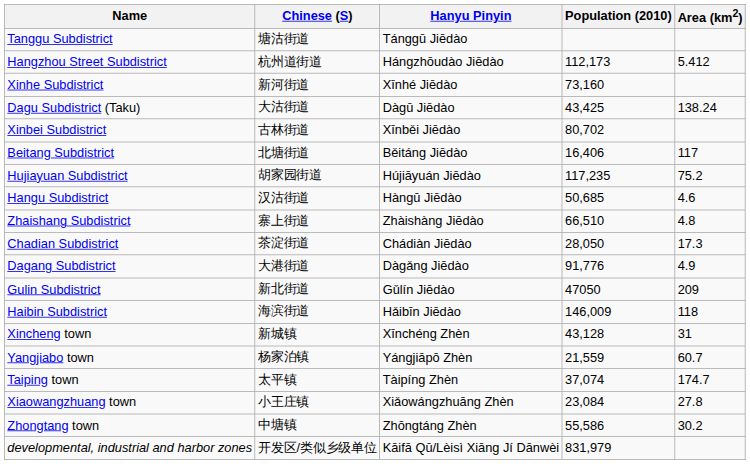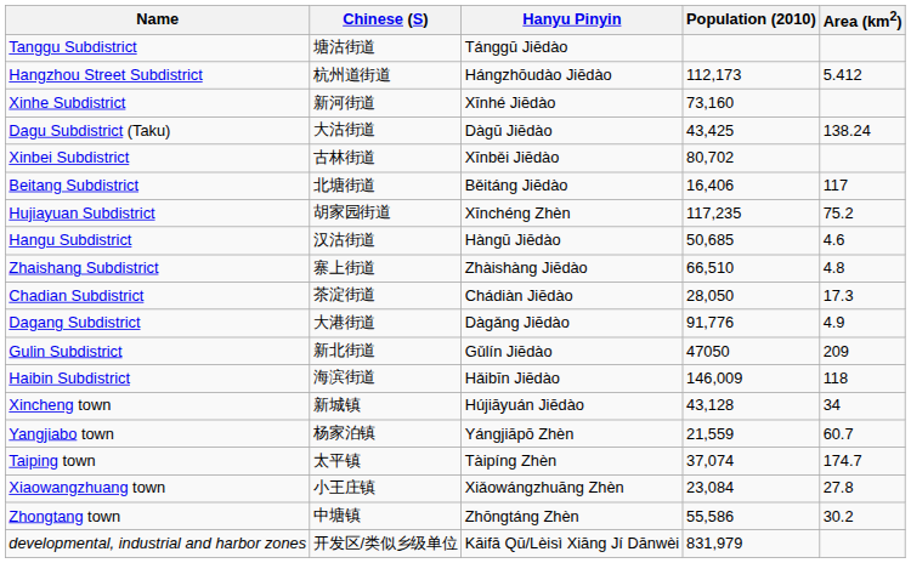 <table class="wikitable">
 <tr>
 <th>Name</th>
 <th><a href='#'>Chinese</a> (<a href='#'>S</a>)</th>
 <th><a href='#'>Hanyu Pinyin</a></th>
 <th>Population (2010)</th>
 <th>Area (km<sup>2</sup>)</th>
 </tr>
 <tr>
 <td><a href='#'>Tanggu Subdistrict</a></td>
 <td>塘沽街道</td>
 <td>Tánggū Jiēdào</td>
 <td></td>
 <td></td>
 </tr>
 <tr>
 <td><a href='#'>Hangzhou Street Subdistrict</a></td>
 <td>杭州道街道</td>
 <td>Hángzhōudào Jiēdào</td>
 <td>112,173</td>
 <td>5.412</td>
 </tr>
 <tr>
 <td><a href='#'>Xinhe Subdistrict</a></td>
 <td>新河街道</td>
 <td>Xīnhé Jiēdào</td>
 <td>73,160</td>
 <td></td>
 </tr>
 <tr>
 <td><a href='#'>Dagu Subdistrict</a> (Taku)</td>
 <td>大沽街道</td>
 <td>Dàgū Jiēdào</td>
 <td>43,425</td>
 <td>138.24</td>
 </tr>
 <tr>
 <td><a href='#'>Xinbei Subdistrict</a></td>
 <td>古林街道</td>
 <td>Xīnběi Jiēdào</td>
 <td>80,702</td>
 <td></td>
 </tr>
 <tr>
 <td><a href='#'>Beitang Subdistrict</a></td>
 <td>北塘街道</td>
 <td>Běitáng Jiēdào</td>
 <td>16,406</td>
 <td>117</td>
 </tr>
 <tr>
 <td><a href='#'>Hujiayuan Subdistrict</a></td>
 <td>胡家园街道</td>
-<td>Hújiāyuán Jiēdào</td>
+<td>Xīnchéng Zhèn</td>
 <td>117,235</td>
 <td>75.2</td>
 </tr>
 <tr>
 <td><a href='#'>Hangu Subdistrict</a></td>
 <td>汉沽街道</td>
 <td>Hàngū Jiēdào</td>
 <td>50,685</td>
 <td>4.6</td>
 </tr>
 <tr>
 <td><a href='#'>Zhaishang Subdistrict</a></td>
 <td>寨上街道</td>
 <td>Zhàishàng Jiēdào</td>
 <td>66,510</td>
 <td>4.8</td>
 </tr>
 <tr>
 <td><a href='#'>Chadian Subdistrict</a></td>
 <td>茶淀街道</td>
 <td>Chádiàn Jiēdào</td>
 <td>28,050</td>
 <td>17.3</td>
 </tr>
 <tr>
 <td><a href='#'>Dagang Subdistrict</a></td>
 <td>大港街道</td>
 <td>Dàgǎng Jiēdào</td>
 <td>91,776</td>
 <td>4.9</td>
 </tr>
 <tr>
 <td><a href='#'>Gulin Subdistrict</a></td>
 <td>新北街道</td>
 <td>Gǔlín Jiēdào</td>
 <td>47050</td>
 <td>209</td>
 </tr>
 <tr>
 <td><a href='#'>Haibin Subdistrict</a></td>
 <td>海滨街道</td>
 <td>Hǎibīn Jiēdào</td>
 <td>146,009</td>
 <td>118</td>
 </tr>
 <tr>
 <td><a href='#'>Xincheng</a> town</td>
 <td>新城镇</td>
-<td>Xīnchéng Zhèn</td>
+<td>Hújiāyuán Jiēdào</td>
 <td>43,128</td>
-<td>31</td>
+<td>34</td>
 </tr>
 <tr>
 <td><a href='#'>Yangjiabo</a> town</td>
 <td>杨家泊镇</td>
 <td>Yángjiāpō Zhèn</td>
 <td>21,559</td>
 <td>60.7</td>
 </tr>
 <tr>
 <td><a href='#'>Taiping</a> town</td>
 <td>太平镇</td>
 <td>Tàipíng Zhèn</td>
 <td>37,074</td>
 <td>174.7</td>
 </tr>
 <tr>
 <td><a href='#'>Xiaowangzhuang</a> town</td>
 <td>小王庄镇</td>
 <td>Xiǎowángzhuāng Zhèn</td>
 <td>23,084</td>
 <td>27.8</td>
 </tr>
 <tr>
 <td><a href='#'>Zhongtang</a> town</td>
 <td>中塘镇</td>
 <td>Zhōngtáng Zhèn</td>
 <td>55,586</td>
 <td>30.2</td>
 </tr>
 <tr>
 <td><em>developmental, industrial and harbor zones</em></td>
 <td>开发区/类似乡级单位</td>
 <td>Kāifā Qū/Lèisì Xiāng Jí Dānwèi</td>
 <td>831,979</td>
 <td></td>
 </tr>
 </table>
